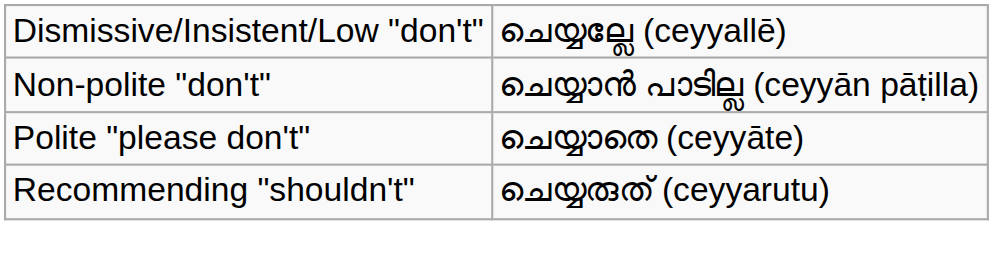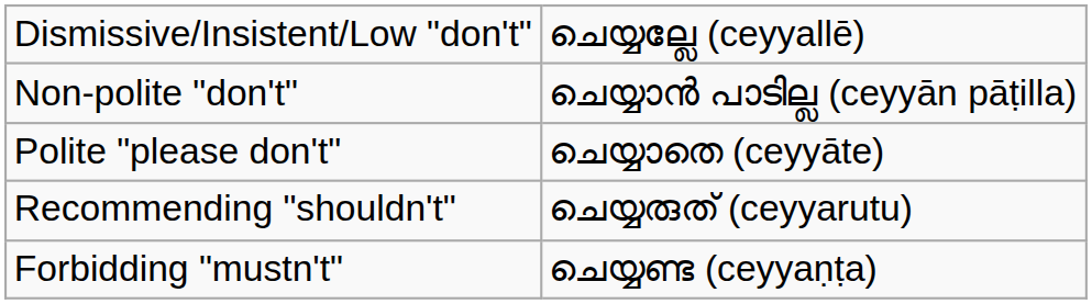 <table class="wikitable">
 <tr>
 <td>Dismissive/Insistent/Low "don't"</td>
 <td>ചെയ്യല്ലേ (ceyyallē)</td>
 </tr>
 <tr>
 <td>Non-polite "don't"</td>
 <td>ചെയ്യാൻ പാടില്ല (ceyyān pāṭilla)</td>
 </tr>
 <tr>
 <td>Polite "please don't"</td>
 <td>ചെയ്യാതെ (ceyyāte)</td>
 </tr>
 <tr>
 <td>Recommending "shouldn't"</td>
 <td>ചെയ്യരുത് (ceyyarutu)</td>
 </tr>
+<tr>
+<td>Forbidding "mustn't"</td>
+<td>ചെയ്യണ്ട (ceyyaṇṭa)</td>
+</tr>
 </table>
